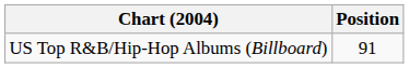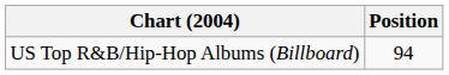 <table class="wikitable plainrowheaders">
 <tr>
 <th>Chart (2004)</th>
 <th>Position</th>
 </tr>
 <tr>
 <td>US Top R&B/Hip-Hop Albums (<em>Billboard</em>)</td>
-<td align="center">91</td>
+<td align="center">94</td>
 </tr>
 </table>
